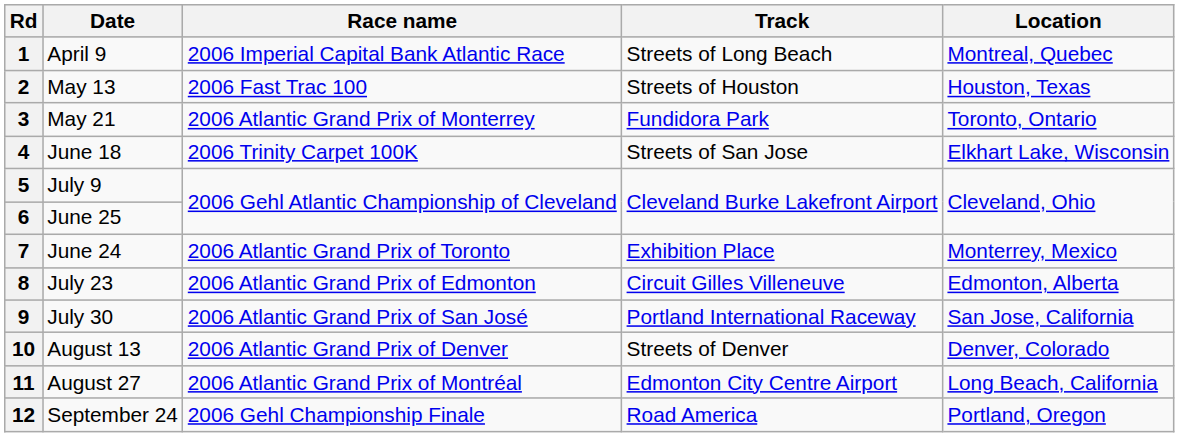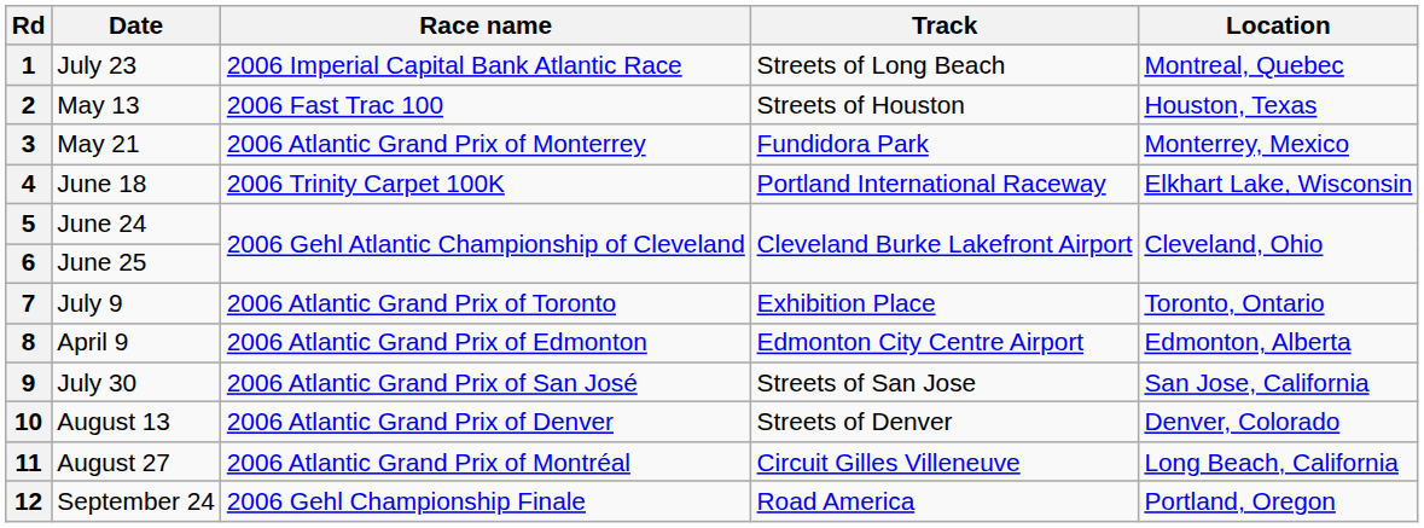 <table class="wikitable" style="font-size: 85%;">
 <tr>
 <th>Rd</th>
 <th>Date</th>
 <th>Race name</th>
 <th>Track</th>
 <th>Location</th>
 </tr>
 <tr>
 <th>1</th>
-<td>April 9</td>
+<td>July 23</td>
 <td> <a href='#'>2006 Imperial Capital Bank Atlantic Race</a></td>
 <td>Streets of Long Beach</td>
 <td><a href='#'>Montreal, Quebec</a></td>
 </tr>
 <tr>
 <th>2</th>
 <td>May 13</td>
 <td> <a href='#'>2006 Fast Trac 100</a></td>
 <td>Streets of Houston</td>
 <td><a href='#'>Houston, Texas</a></td>
 </tr>
 <tr>
 <th>3</th>
 <td>May 21</td>
 <td> <a href='#'>2006 Atlantic Grand Prix of Monterrey</a></td>
 <td><a href='#'>Fundidora Park</a></td>
-<td><a href='#'>Toronto, Ontario</a></td>
+<td><a href='#'>Monterrey, Mexico</a></td>
 </tr>
 <tr>
 <th>4</th>
 <td>June 18</td>
 <td> <a href='#'>2006 Trinity Carpet 100K</a></td>
-<td>Streets of San Jose</td>
+<td><a href='#'>Portland International Raceway</a></td>
 <td><a href='#'>Elkhart Lake, Wisconsin</a></td>
 </tr>
 <tr>
 <th>5</th>
-<td>July 9</td>
+<td>June 24</td>
 <td rowspan="2"> <a href='#'>2006 Gehl Atlantic Championship of Cleveland</a></td>
 <td rowspan=2><a href='#'>Cleveland Burke Lakefront Airport</a></td>
 <td rowspan=2><a href='#'>Cleveland, Ohio</a></td>
 </tr>
 <tr>
 <th>6</th>
 <td>June 25</td>
 </tr>
 <tr>
 <th>7</th>
-<td>June 24</td>
+<td>July 9</td>
 <td> <a href='#'>2006 Atlantic Grand Prix of Toronto</a></td>
 <td><a href='#'>Exhibition Place</a></td>
-<td><a href='#'>Monterrey, Mexico</a></td>
+<td><a href='#'>Toronto, Ontario</a></td>
 </tr>
 <tr>
 <th>8</th>
-<td>July 23</td>
+<td>April 9</td>
 <td> <a href='#'>2006 Atlantic Grand Prix of Edmonton</a></td>
-<td><a href='#'>Circuit Gilles Villeneuve</a></td>
+<td><a href='#'>Edmonton City Centre Airport</a></td>
 <td><a href='#'>Edmonton, Alberta</a></td>
 </tr>
 <tr>
 <th>9</th>
 <td>July 30</td>
 <td> <a href='#'>2006 Atlantic Grand Prix of San José</a></td>
-<td><a href='#'>Portland International Raceway</a></td>
+<td>Streets of San Jose</td>
 <td><a href='#'>San Jose, California</a></td>
 </tr>
 <tr>
 <th>10</th>
 <td>August 13</td>
 <td> <a href='#'>2006 Atlantic Grand Prix of Denver</a></td>
 <td>Streets of Denver</td>
 <td><a href='#'>Denver, Colorado</a></td>
 </tr>
 <tr>
 <th>11</th>
 <td>August 27</td>
 <td> <a href='#'>2006 Atlantic Grand Prix of Montréal</a></td>
-<td><a href='#'>Edmonton City Centre Airport</a></td>
+<td><a href='#'>Circuit Gilles Villeneuve</a></td>
 <td><a href='#'>Long Beach, California</a></td>
 </tr>
 <tr>
 <th>12</th>
 <td>September 24</td>
 <td> <a href='#'>2006 Gehl Championship Finale</a></td>
 <td><a href='#'>Road America</a></td>
 <td><a href='#'>Portland, Oregon</a></td>
 </tr>
 </table>
